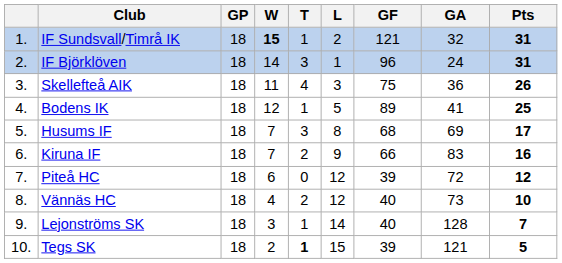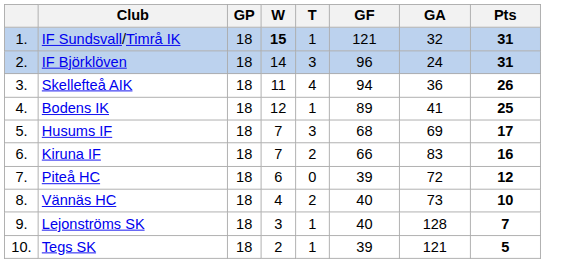 <table class="wikitable">
 <tr>
 <th width="30"></th>
 <th width="200">Club</th>
 <th width="30">GP</th>
 <th width="30">W</th>
 <th width="30">T</th>
-<th width="30">L</th>
 <th width="70">GF</th>
 <th width="70">GA</th>
 <th width="70">Pts</th>
 </tr>
 <tr bgcolor="#BCD2EE" align="center">
 <td>1.</td>
 <td align="left"><a href='#'>IF Sundsvall</a>/<a href='#'>Timrå IK</a></td>
 <td>18</td>
 <td><strong>15</strong></td>
 <td>1</td>
-<td>2</td>
 <td>121</td>
 <td>32</td>
 <td><strong>31</strong></td>
 </tr>
 <tr bgcolor="#BCD2EE" align="center">
 <td>2.</td>
 <td align="left"><a href='#'>IF Björklöven</a></td>
 <td>18</td>
 <td>14</td>
 <td>3</td>
-<td>1</td>
 <td>96</td>
 <td>24</td>
 <td><strong>31</strong></td>
 </tr>
 <tr bgcolor="#FFFFFF" align="center">
 <td>3.</td>
 <td align="left"><a href='#'>Skellefteå AIK</a></td>
 <td>18</td>
 <td>11</td>
 <td>4</td>
-<td>3</td>
-<td>75</td>
+<td>94</td>
 <td>36</td>
 <td><strong>26</strong></td>
 </tr>
 <tr bgcolor="#FFFFFF" align="center">
 <td>4.</td>
 <td align="left"><a href='#'>Bodens IK</a></td>
 <td>18</td>
 <td>12</td>
 <td>1</td>
-<td>5</td>
 <td>89</td>
 <td>41</td>
 <td><strong>25</strong></td>
 </tr>
 <tr bgcolor="#FFFFFF" align="center">
 <td>5.</td>
 <td align="left"><a href='#'>Husums IF</a></td>
 <td>18</td>
 <td>7</td>
 <td>3</td>
-<td>8</td>
 <td>68</td>
 <td>69</td>
 <td><strong>17</strong></td>
 </tr>
 <tr bgcolor="#FFFFFF" align="center">
 <td>6.</td>
 <td align="left"><a href='#'>Kiruna IF</a></td>
 <td>18</td>
 <td>7</td>
 <td>2</td>
-<td>9</td>
 <td>66</td>
 <td>83</td>
 <td><strong>16</strong></td>
 </tr>
 <tr bgcolor="#FFFFFF" align="center">
 <td>7.</td>
 <td align="left"><a href='#'>Piteå HC</a></td>
 <td>18</td>
 <td>6</td>
 <td>0</td>
-<td>12</td>
 <td>39</td>
 <td>72</td>
 <td><strong>12</strong></td>
 </tr>
 <tr bgcolor="#FFFFFF" align="center">
 <td>8.</td>
 <td align="left"><a href='#'>Vännäs HC</a></td>
 <td>18</td>
 <td>4</td>
 <td>2</td>
-<td>12</td>
 <td>40</td>
 <td>73</td>
 <td><strong>10</strong></td>
 </tr>
 <tr bgcolor="#FFFFFF" align="center">
 <td>9.</td>
 <td align="left"><a href='#'>Lejonströms SK</a></td>
 <td>18</td>
 <td>3</td>
 <td>1</td>
-<td>14</td>
 <td>40</td>
 <td>128</td>
 <td><strong>7</strong></td>
 </tr>
 <tr bgcolor="#FFFFFF" align="center">
 <td>10.</td>
 <td align="left"><a href='#'>Tegs SK</a></td>
 <td>18</td>
 <td>2</td>
-<td><strong>1</strong></td>
-<td>15</td>
+<td>1</td>
 <td>39</td>
 <td>121</td>
 <td><strong>5</strong></td>
 </tr>
 </table>
